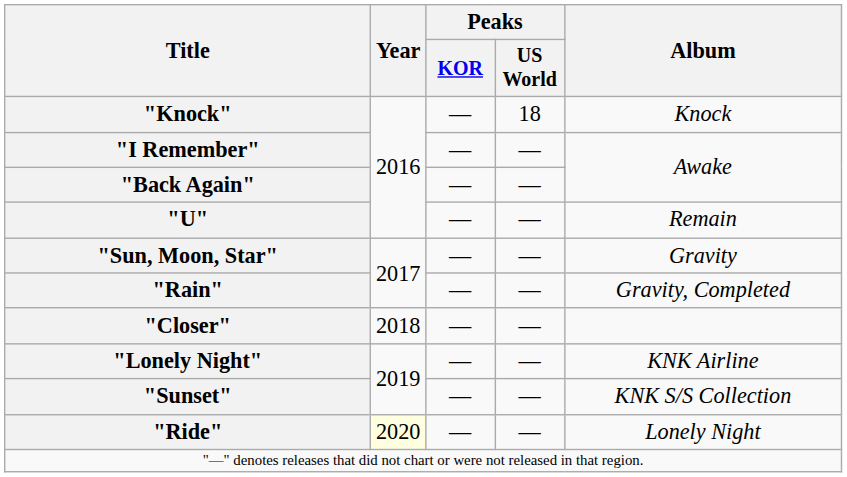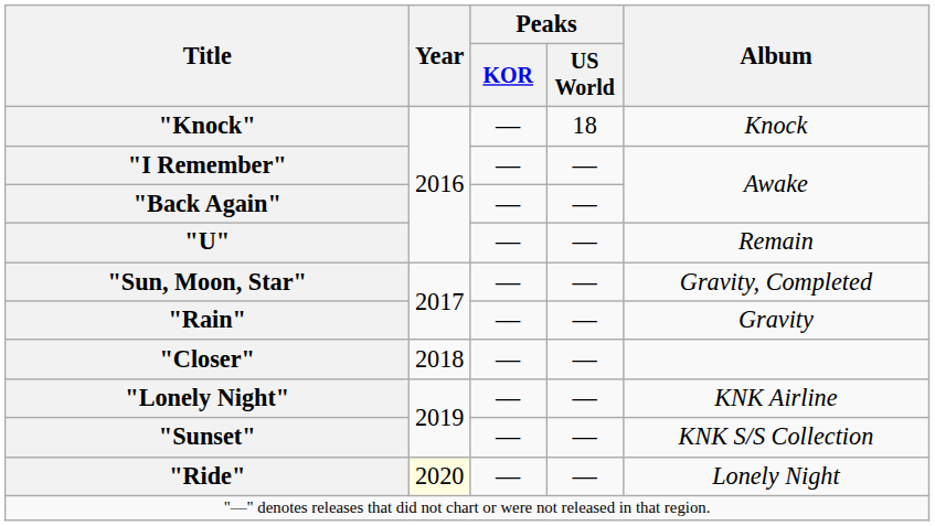 <table class="wikitable plainrowheaders" style="text-align:center;" border="1">
 <tr>
 <th scope="col" rowspan="2" style="width:16em;">Title</th>
 <th scope="col" rowspan="2">Year</th>
 <th scope="col" colspan="2">Peaks</th>
 <th scope="col" rowspan="2" style="width:12em;">Album</th>
 </tr>
 <tr>
 <th scope="col" style="width:3em;font-size:90%;"><a href='#'>KOR</a><br></th>
 <th scope="col" style="width:3em;font-size:90%;">US<br>World<br></th>
 </tr>
 <tr>
 <th scope="row">"Knock"</th>
 <td rowspan="4">2016</td>
 <td>—</td>
 <td>18</td>
 <td><em>Knock</em></td>
 </tr>
 <tr>
 <th scope="row">"I Remember" </th>
 <td>—</td>
 <td>—</td>
 <td rowspan="2"><em>Awake</em></td>
 </tr>
 <tr>
 <th scope="row">"Back Again"</th>
 <td>—</td>
 <td>—</td>
 </tr>
 <tr>
 <th scope="row">"U"</th>
 <td>—</td>
 <td>—</td>
 <td><em>Remain</em></td>
 </tr>
 <tr>
 <th scope="row">"Sun, Moon, Star" </th>
 <td rowspan="2">2017</td>
 <td>—</td>
 <td>—</td>
-<td><em>Gravity</em></td>
+<td><em>Gravity, Completed</em></td>
 </tr>
 <tr>
 <th scope="row">"Rain" </th>
 <td>—</td>
 <td>—</td>
-<td><em>Gravity, Completed</em></td>
+<td><em>Gravity</em></td>
 </tr>
 <tr>
 <th scope="row">"Closer" </th>
 <td>2018</td>
 <td>—</td>
 <td>—</td>
 <td></td>
 </tr>
 <tr>
 <th scope="row">"Lonely Night"</th>
 <td rowspan="2">2019</td>
 <td>—</td>
 <td>—</td>
 <td><em>KNK Airline</em></td>
 </tr>
 <tr>
 <th scope="row">"Sunset"</th>
 <td>—</td>
 <td>—</td>
 <td><em>KNK S/S Collection</em></td>
 </tr>
 <tr>
 <th scope="row">"Ride"</th>
 <td style="background: lightyellow;">2020</td>
 <td>—</td>
 <td>—</td>
 <td><em>Lonely Night</em></td>
 </tr>
 <tr>
 <td colspan="5" style="font-size:8pt;">"—" denotes releases that did not chart or were not released in that region.</td>
 </tr>
 </table>
